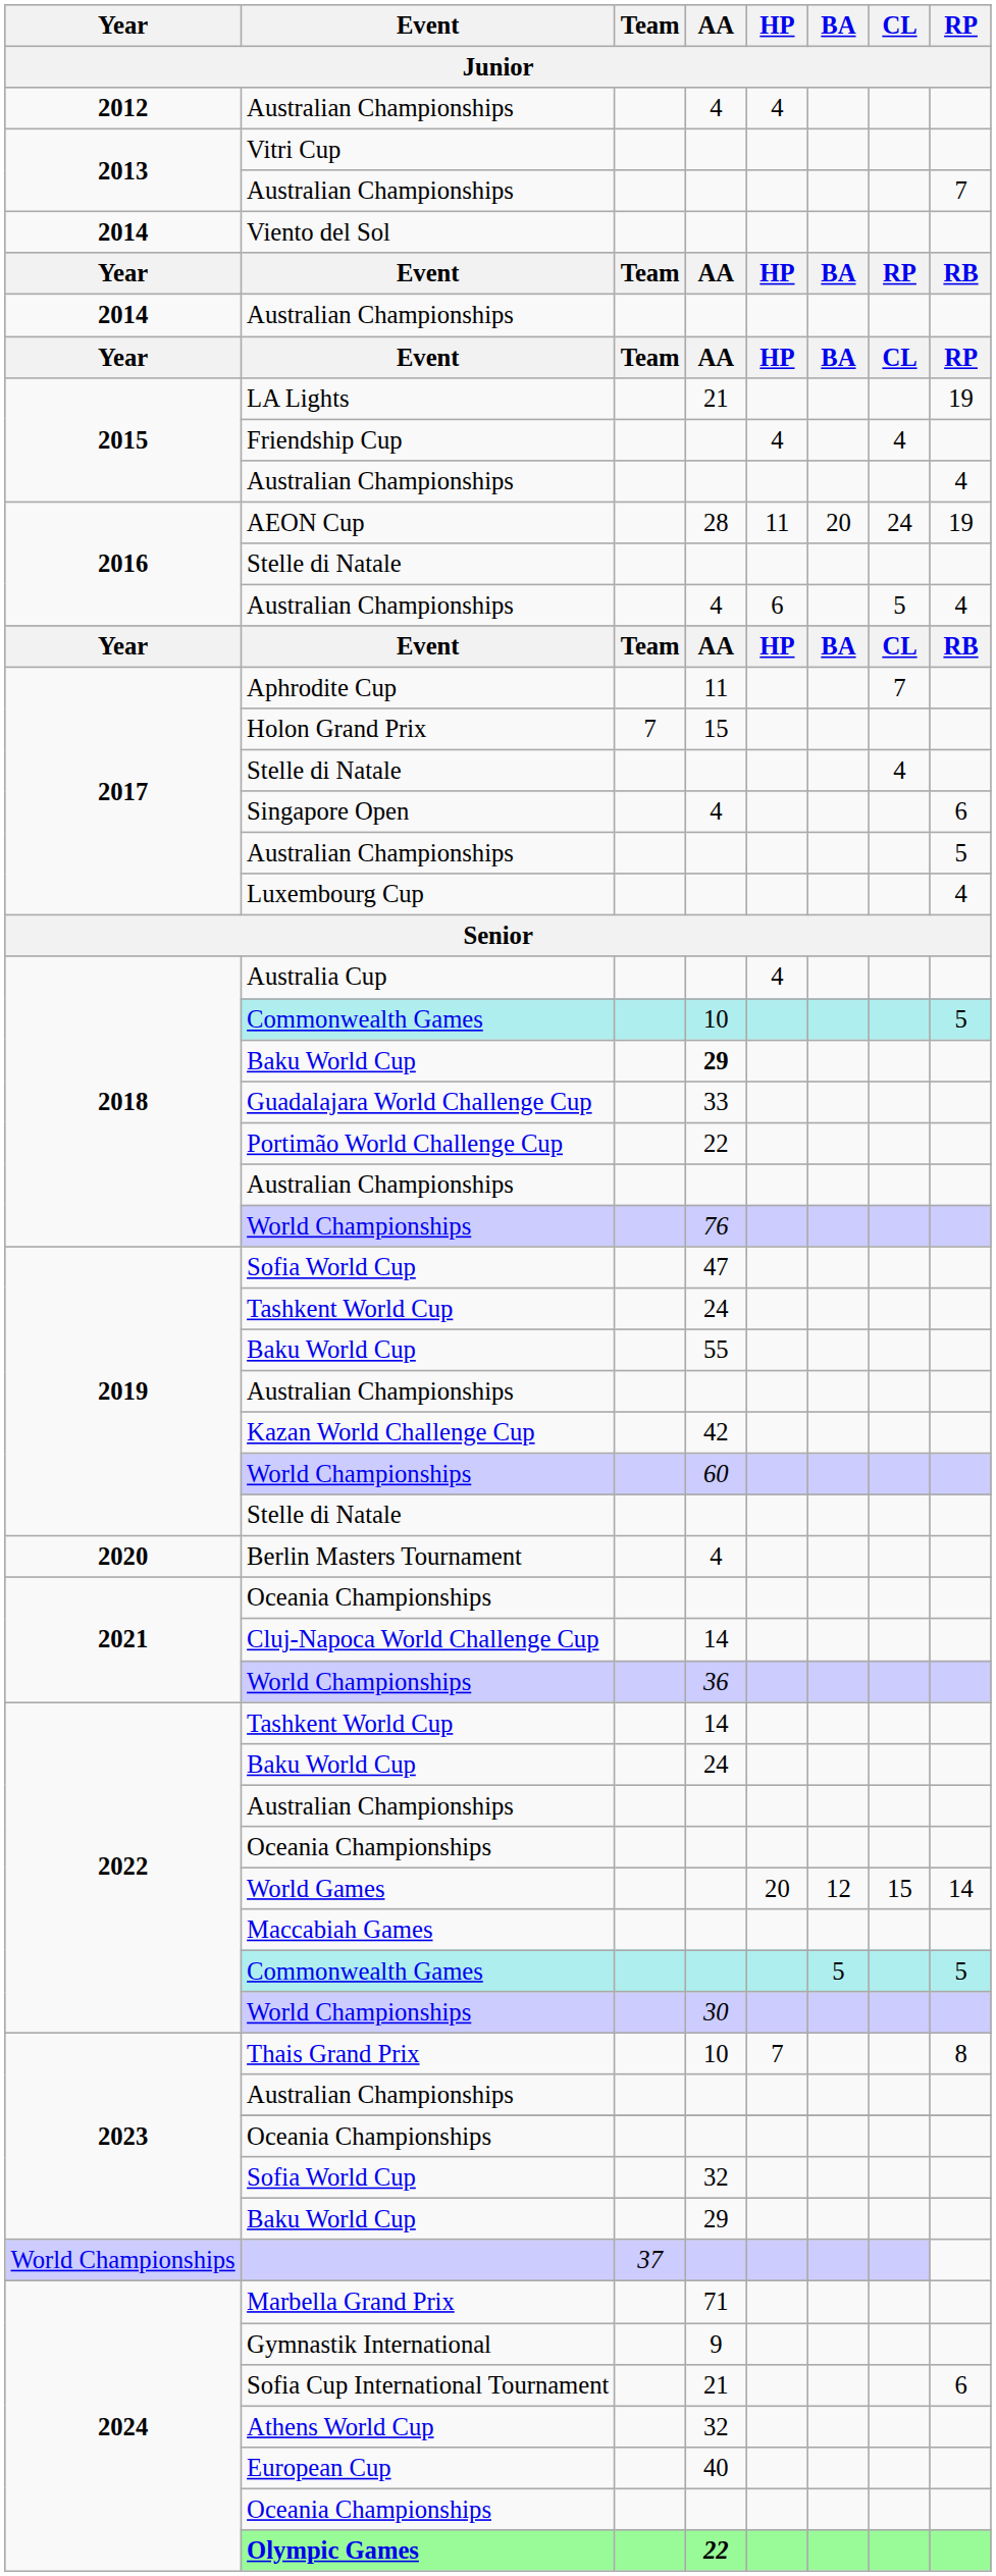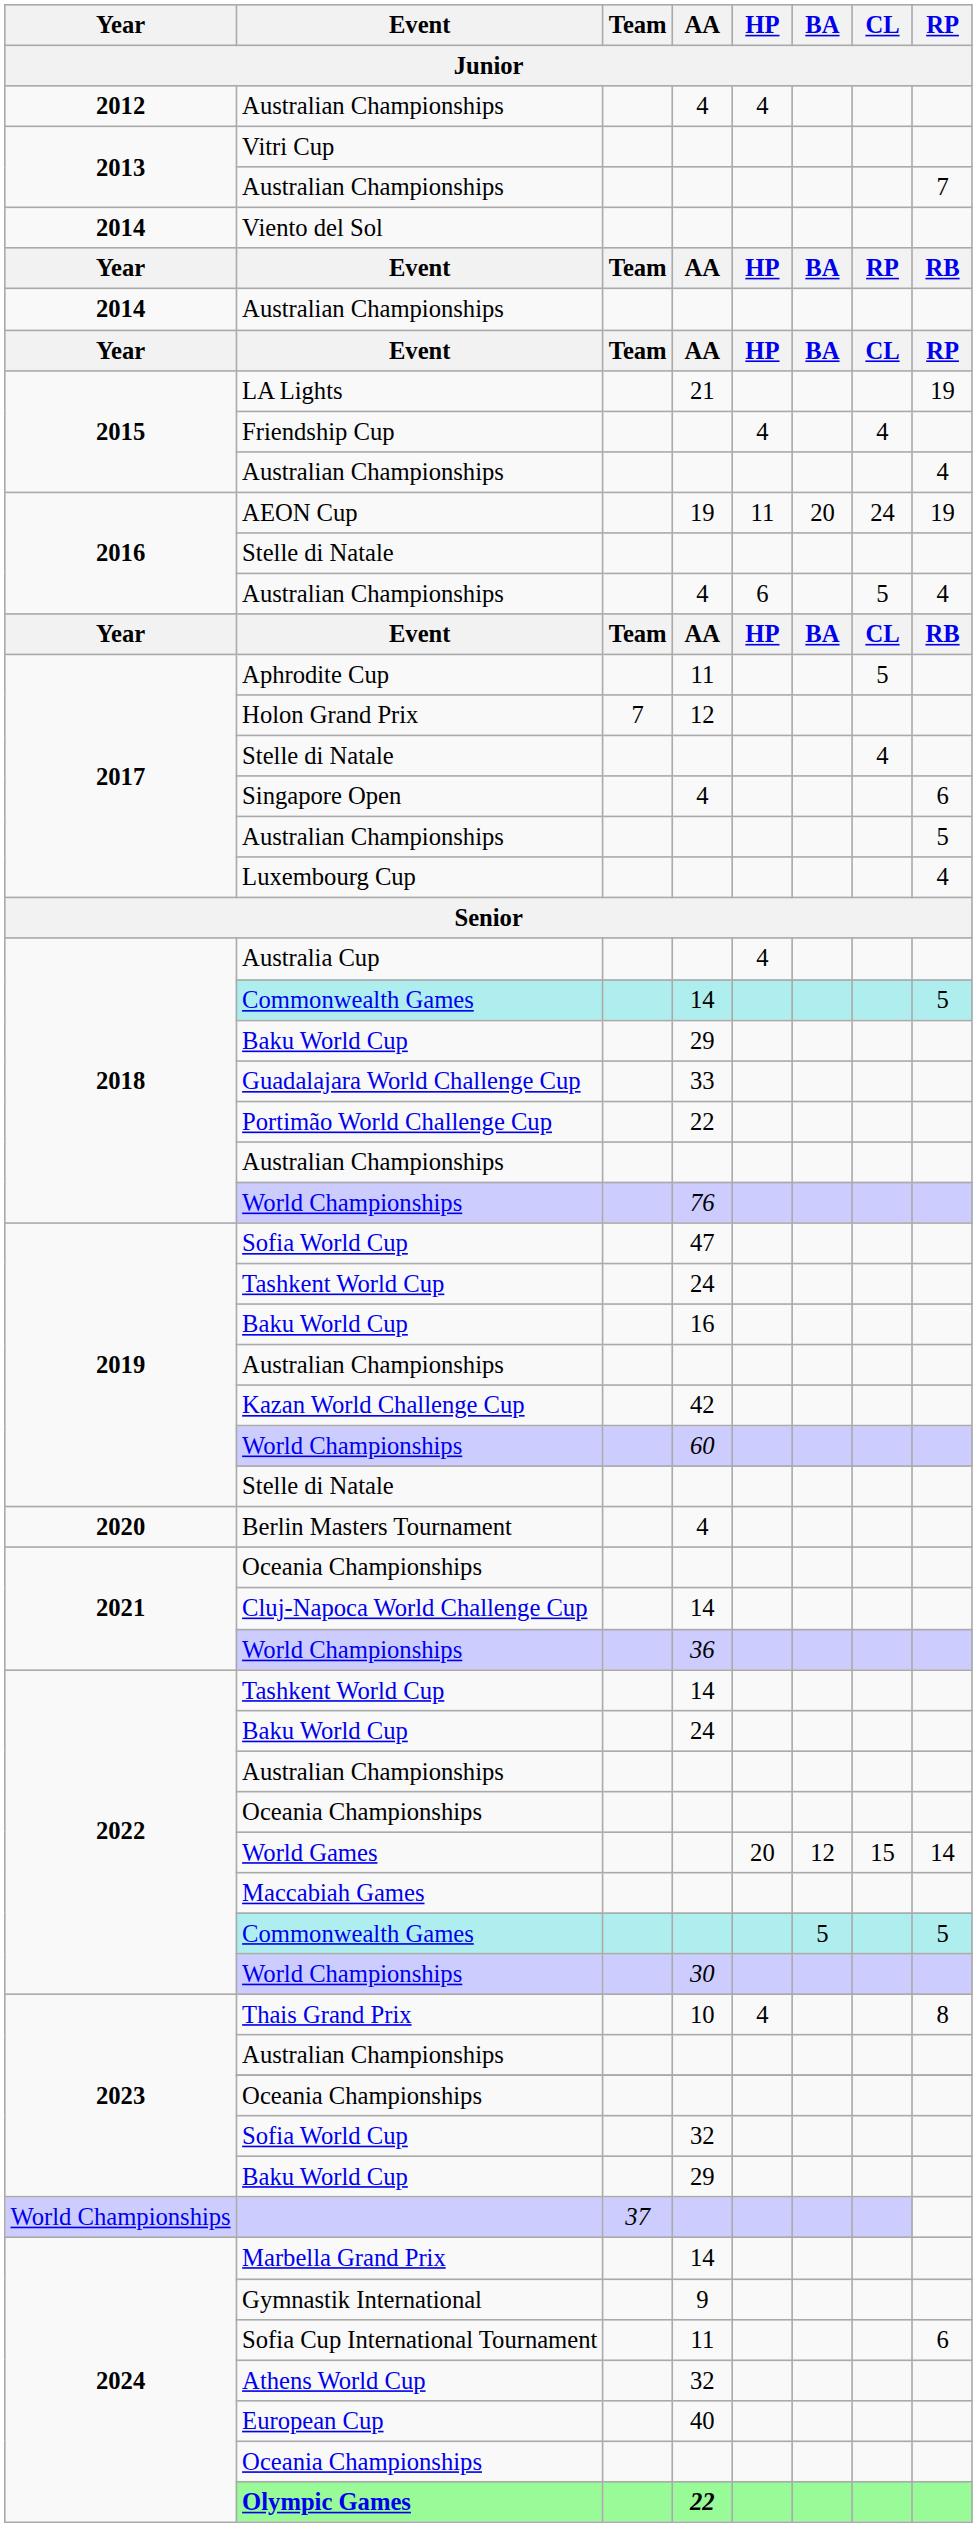 <table class="wikitable" style="text-align:center; font-size:95%;">
 <tr>
 <th align=center>Year</th>
 <th align=center>Event</th>
 <th style="width:30px;">Team</th>
 <th style="width:30px;">AA</th>
 <th style="width:30px;"><a href='#'>HP</a></th>
 <th style="width:30px;"><a href='#'>BA</a></th>
 <th style="width:30px;"><a href='#'>CL</a></th>
 <th style="width:30px;"><a href='#'>RP</a></th>
 </tr>
 <tr>
 <th colspan="8"><strong>Junior</strong></th>
 </tr>
 <tr>
 <td rowspan="1"><strong>2012</strong></td>
 <td align=left>Australian Championships</td>
 <td></td>
 <td>4</td>
 <td>4</td>
 <td></td>
 <td></td>
 <td></td>
 </tr>
 <tr>
 <td rowspan="2"><strong>2013</strong></td>
 <td align=left>Vitri Cup</td>
 <td></td>
 <td></td>
 <td></td>
 <td></td>
 <td></td>
 <td></td>
 </tr>
 <tr>
 <td align=left>Australian Championships</td>
 <td></td>
 <td></td>
 <td></td>
 <td></td>
 <td></td>
 <td>7</td>
 </tr>
 <tr>
 <td rowspan="1"><strong>2014</strong></td>
 <td align=left>Viento del Sol</td>
 <td></td>
 <td></td>
 <td></td>
 <td></td>
 <td></td>
 <td></td>
 </tr>
 <tr>
 <th align=center>Year</th>
 <th align=center>Event</th>
 <th style="width:30px;">Team</th>
 <th style="width:30px;">AA</th>
 <th style="width:30px;"><a href='#'>HP</a></th>
 <th style="width:30px;"><a href='#'>BA</a></th>
 <th style="width:30px;"><a href='#'>RP</a></th>
 <th style="width:30px;"><a href='#'>RB</a></th>
 </tr>
 <tr>
 <td rowspan="1"><strong>2014</strong></td>
 <td align=left>Australian Championships</td>
 <td></td>
 <td></td>
 <td></td>
 <td></td>
 <td></td>
 <td></td>
 </tr>
 <tr>
 <th align=center>Year</th>
 <th align=center>Event</th>
 <th style="width:30px;">Team</th>
 <th style="width:30px;">AA</th>
 <th style="width:30px;"><a href='#'>HP</a></th>
 <th style="width:30px;"><a href='#'>BA</a></th>
 <th style="width:30px;"><a href='#'>CL</a></th>
 <th style="width:30px;"><a href='#'>RP</a></th>
 </tr>
 <tr>
 <td rowspan="3"><strong>2015</strong></td>
 <td align=left>LA Lights</td>
 <td></td>
 <td>21</td>
 <td></td>
 <td></td>
 <td></td>
 <td>19</td>
 </tr>
 <tr>
 <td align=left>Friendship Cup</td>
 <td></td>
 <td></td>
 <td>4</td>
 <td></td>
 <td>4</td>
 <td></td>
 </tr>
 <tr>
 <td align=left>Australian Championships</td>
 <td></td>
 <td></td>
 <td></td>
 <td></td>
 <td></td>
 <td>4</td>
 </tr>
 <tr>
 <td rowspan="3"><strong>2016</strong></td>
 <td align=left>AEON Cup</td>
 <td></td>
-<td>28</td>
+<td>19</td>
 <td>11</td>
 <td>20</td>
 <td>24</td>
 <td>19</td>
 </tr>
 <tr>
 <td align=left>Stelle di Natale</td>
 <td></td>
 <td></td>
 <td></td>
 <td></td>
 <td></td>
 <td></td>
 </tr>
 <tr>
 <td align=left>Australian Championships</td>
 <td></td>
 <td>4</td>
 <td>6</td>
 <td></td>
 <td>5</td>
 <td>4</td>
 </tr>
 <tr>
 <th align=center>Year</th>
 <th align=center>Event</th>
 <th style="width:30px;">Team</th>
 <th style="width:30px;">AA</th>
 <th style="width:30px;"><a href='#'>HP</a></th>
 <th style="width:30px;"><a href='#'>BA</a></th>
 <th style="width:30px;"><a href='#'>CL</a></th>
 <th style="width:30px;"><a href='#'>RB</a></th>
 </tr>
 <tr>
 <td rowspan="6"><strong>2017</strong></td>
 <td align=left>Aphrodite Cup</td>
 <td></td>
 <td>11</td>
 <td></td>
 <td></td>
-<td>7</td>
+<td>5</td>
 <td></td>
 </tr>
 <tr>
 <td align=left>Holon Grand Prix</td>
 <td>7</td>
-<td>15</td>
+<td>12</td>
 <td></td>
 <td></td>
 <td></td>
 <td></td>
 </tr>
 <tr>
 <td align=left>Stelle di Natale</td>
 <td></td>
 <td></td>
 <td></td>
 <td></td>
 <td>4</td>
 <td></td>
 </tr>
 <tr>
 <td align=left>Singapore Open</td>
 <td></td>
 <td>4</td>
 <td></td>
 <td></td>
 <td></td>
 <td>6</td>
 </tr>
 <tr>
 <td align=left>Australian Championships</td>
 <td></td>
 <td></td>
 <td></td>
 <td></td>
 <td></td>
 <td>5</td>
 </tr>
 <tr>
 <td align=left>Luxembourg Cup</td>
 <td></td>
 <td></td>
 <td></td>
 <td></td>
 <td></td>
 <td>4</td>
 </tr>
 <tr>
 <th colspan="8"><strong>Senior</strong></th>
 </tr>
 <tr>
 <td rowspan="7"><strong>2018</strong></td>
 <td align=left>Australia Cup</td>
 <td></td>
 <td></td>
 <td>4</td>
 <td></td>
 <td></td>
 <td></td>
 </tr>
 <tr bgcolor="#afeeee">
 <td align=left><a href='#'>Commonwealth Games</a></td>
 <td></td>
-<td>10</td>
+<td>14</td>
 <td></td>
 <td></td>
 <td></td>
 <td>5</td>
 </tr>
 <tr>
 <td align=left><a href='#'>Baku World Cup</a></td>
 <td></td>
-<td><strong>29</strong></td>
+<td>29</td>
 <td></td>
 <td></td>
 <td></td>
 <td></td>
 </tr>
 <tr>
 <td align=left><a href='#'>Guadalajara World Challenge Cup</a></td>
 <td></td>
 <td>33</td>
 <td></td>
 <td></td>
 <td></td>
 <td></td>
 </tr>
 <tr>
 <td align=left><a href='#'>Portimão World Challenge Cup</a></td>
 <td></td>
 <td>22</td>
 <td></td>
 <td></td>
 <td></td>
 <td></td>
 </tr>
 <tr>
 <td align=left>Australian Championships</td>
 <td></td>
 <td></td>
 <td></td>
 <td></td>
 <td></td>
 <td></td>
 </tr>
 <tr bgcolor=#CCCCFF>
 <td align=left><a href='#'>World Championships</a></td>
 <td></td>
 <td><em>76</em></td>
 <td></td>
 <td></td>
 <td></td>
 <td></td>
 </tr>
 <tr>
 <td rowspan="7"><strong>2019</strong></td>
 <td align=left><a href='#'>Sofia World Cup</a></td>
 <td></td>
 <td>47</td>
 <td></td>
 <td></td>
 <td></td>
 <td></td>
 </tr>
 <tr>
 <td align=left><a href='#'>Tashkent World Cup</a></td>
 <td></td>
 <td>24</td>
 <td></td>
 <td></td>
 <td></td>
 <td></td>
 </tr>
 <tr>
 <td align=left><a href='#'>Baku World Cup</a></td>
 <td></td>
-<td>55</td>
+<td>16</td>
 <td></td>
 <td></td>
 <td></td>
 <td></td>
 </tr>
 <tr>
 <td align=left>Australian Championships</td>
 <td></td>
 <td></td>
 <td></td>
 <td></td>
 <td></td>
 <td></td>
 </tr>
 <tr>
 <td align=left><a href='#'>Kazan World Challenge Cup</a></td>
 <td></td>
 <td>42</td>
 <td></td>
 <td></td>
 <td></td>
 <td></td>
 </tr>
 <tr bgcolor=#CCCCFF>
 <td align=left><a href='#'>World Championships</a></td>
 <td></td>
 <td><em>60</em></td>
 <td></td>
 <td></td>
 <td></td>
 <td></td>
 </tr>
 <tr>
 <td align=left>Stelle di Natale</td>
 <td></td>
 <td></td>
 <td></td>
 <td></td>
 <td></td>
 <td></td>
 </tr>
 <tr>
 <td rowspan="1"><strong>2020</strong></td>
 <td align=left>Berlin Masters Tournament</td>
 <td></td>
 <td>4</td>
 <td></td>
 <td></td>
 <td></td>
 <td></td>
 </tr>
 <tr>
 <td rowspan="3"><strong>2021</strong></td>
 <td align=left>Oceania Championships</td>
 <td></td>
 <td></td>
 <td></td>
 <td></td>
 <td></td>
 <td></td>
 </tr>
 <tr>
 <td align=left><a href='#'>Cluj-Napoca World Challenge Cup</a></td>
 <td></td>
 <td>14</td>
 <td></td>
 <td></td>
 <td></td>
 <td></td>
 </tr>
 <tr bgcolor=#CCCCFF>
 <td align=left><a href='#'>World Championships</a></td>
 <td></td>
 <td><em>36</em></td>
 <td></td>
 <td></td>
 <td></td>
 <td></td>
 </tr>
 <tr>
 <td rowspan="8"><strong>2022</strong></td>
 <td align=left><a href='#'>Tashkent World Cup</a></td>
 <td></td>
 <td>14</td>
 <td></td>
 <td></td>
 <td></td>
 <td></td>
 </tr>
 <tr>
 <td align=left><a href='#'>Baku World Cup</a></td>
 <td></td>
 <td>24</td>
 <td></td>
 <td></td>
 <td></td>
 <td></td>
 </tr>
 <tr>
 <td align=left>Australian Championships</td>
 <td></td>
 <td></td>
 <td></td>
 <td></td>
 <td></td>
 <td></td>
 </tr>
 <tr>
 <td align=left>Oceania Championships</td>
 <td></td>
 <td></td>
 <td></td>
 <td></td>
 <td></td>
 <td></td>
 </tr>
 <tr>
 <td align=left><a href='#'>World Games</a></td>
 <td></td>
 <td></td>
 <td>20</td>
 <td>12</td>
 <td>15</td>
 <td>14</td>
 </tr>
 <tr>
 <td align=left><a href='#'>Maccabiah Games</a></td>
 <td></td>
 <td></td>
 <td></td>
 <td></td>
 <td></td>
 <td></td>
 </tr>
 <tr bgcolor="#afeeee">
 <td align=left><a href='#'>Commonwealth Games</a></td>
 <td></td>
 <td></td>
 <td></td>
 <td>5</td>
 <td></td>
 <td>5</td>
 </tr>
 <tr bgcolor=#CCCCFF>
 <td align=left><a href='#'>World Championships</a></td>
 <td></td>
 <td><em>30</em></td>
 <td></td>
 <td></td>
 <td></td>
 <td></td>
 </tr>
 <tr>
 <td rowspan="6"><strong>2023</strong></td>
 <td align=left><a href='#'>Thais Grand Prix</a></td>
 <td></td>
 <td>10</td>
-<td>7</td>
+<td>4</td>
 <td></td>
 <td></td>
 <td>8</td>
 </tr>
 <tr>
 <td align=left>Australian Championships</td>
 <td></td>
 <td></td>
 <td></td>
 <td></td>
 <td></td>
 <td></td>
 </tr>
 <tr>
 </tr>
 <tr>
 <td align=left>Oceania Championships</td>
 <td></td>
 <td></td>
 <td></td>
 <td></td>
 <td></td>
 <td></td>
 </tr>
 <tr>
 <td align=left><a href='#'>Sofia World Cup</a></td>
 <td></td>
 <td>32</td>
 <td></td>
 <td></td>
 <td></td>
 <td></td>
 </tr>
 <tr>
 <td align=left><a href='#'>Baku World Cup</a></td>
 <td></td>
 <td>29</td>
 <td></td>
 <td></td>
 <td></td>
 <td></td>
 </tr>
 <tr bgcolor=#CCCCFF>
 <td align=left><a href='#'>World Championships</a></td>
 <td></td>
 <td><em>37</em></td>
 <td></td>
 <td></td>
 <td></td>
 <td></td>
 </tr>
 <tr>
 <td rowspan="8"><strong>2024</strong></td>
 <td align=left><a href='#'>Marbella Grand Prix</a></td>
 <td></td>
-<td>71</td>
+<td>14</td>
 <td></td>
 <td></td>
 <td></td>
 <td></td>
 </tr>
 <tr>
 <td align=left>Gymnastik International</td>
 <td></td>
 <td>9</td>
 <td></td>
 <td></td>
 <td></td>
 <td></td>
 </tr>
 <tr>
 <td align=left>Sofia Cup International Tournament</td>
 <td></td>
-<td>21</td>
+<td>11</td>
 <td></td>
 <td></td>
 <td></td>
 <td>6</td>
 </tr>
 <tr>
 <td align=left><a href='#'>Athens World Cup</a></td>
 <td></td>
 <td>32</td>
 <td></td>
 <td></td>
 <td></td>
 <td></td>
 </tr>
 <tr>
 <td align=left><a href='#'>European Cup</a></td>
 <td></td>
 <td>40</td>
 <td></td>
 <td></td>
 <td></td>
 <td></td>
 </tr>
 <tr>
 <td align=left><a href='#'>Oceania Championships</a></td>
 <td></td>
 <td></td>
 <td></td>
 <td></td>
 <td></td>
 <td></td>
 </tr>
 <tr bgcolor=98FB98>
 <td align=left><strong><a href='#'>Olympic Games</a></strong></td>
 <td></td>
 <td><strong><em>22</em></strong></td>
 <td></td>
 <td></td>
 <td></td>
 <td></td>
 </tr>
 </table>
